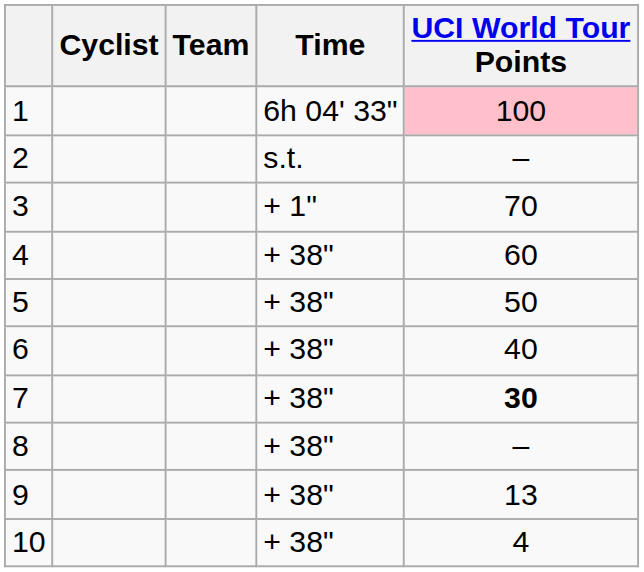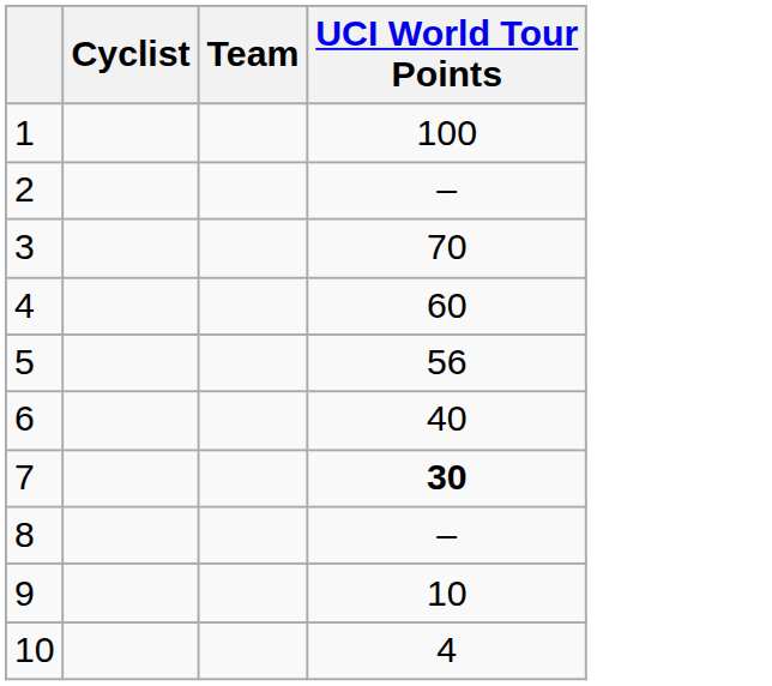 <table class="wikitable">
 <tr style="background:#ccccff;">
 <th></th>
 <th>Cyclist</th>
 <th>Team</th>
-<th>Time</th>
 <th><a href='#'>UCI World Tour</a><br>Points</th>
 </tr>
 <tr>
 <td>1</td>
 <td></td>
 <td></td>
-<td>6h 04' 33"</td>
-<td align="center" style="background: pink;">100</td>
+<td align="center">100</td>
 </tr>
 <tr>
 <td>2</td>
 <td></td>
 <td></td>
-<td>s.t.</td>
 <td align="center">–</td>
 </tr>
 <tr>
 <td>3</td>
 <td></td>
 <td></td>
-<td>+ 1"</td>
 <td align="center">70</td>
 </tr>
 <tr>
 <td>4</td>
 <td></td>
 <td></td>
-<td>+ 38"</td>
 <td align="center">60</td>
 </tr>
 <tr>
 <td>5</td>
 <td></td>
 <td></td>
-<td>+ 38"</td>
-<td align="center">50</td>
+<td align="center">56</td>
 </tr>
 <tr>
 <td>6</td>
 <td></td>
 <td></td>
-<td>+ 38"</td>
 <td align="center">40</td>
 </tr>
 <tr>
 <td>7</td>
 <td></td>
 <td></td>
-<td>+ 38"</td>
 <td align="center"><strong>30</strong></td>
 </tr>
 <tr>
 <td>8</td>
 <td></td>
 <td></td>
-<td>+ 38"</td>
 <td align="center">–</td>
 </tr>
 <tr>
 <td>9</td>
 <td></td>
 <td></td>
-<td>+ 38"</td>
-<td align="center">13</td>
+<td align="center">10</td>
 </tr>
 <tr>
 <td>10</td>
 <td></td>
 <td></td>
-<td>+ 38"</td>
 <td align="center">4</td>
 </tr>
 </table>
